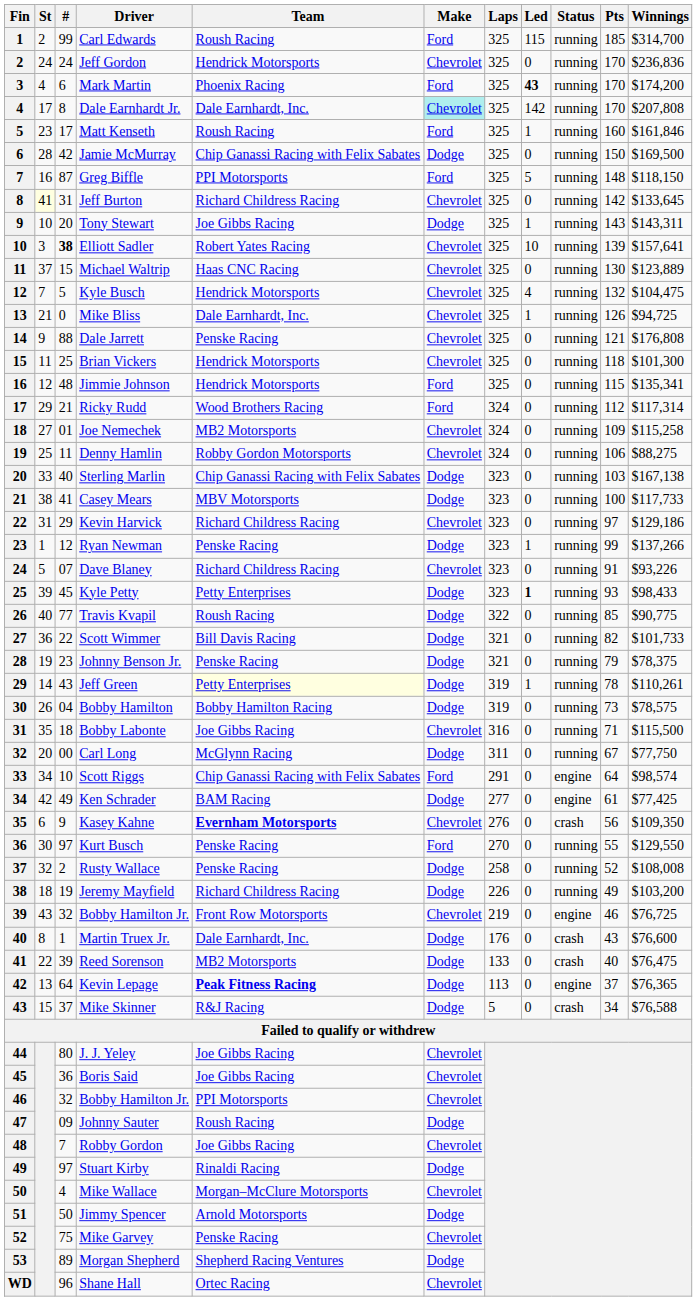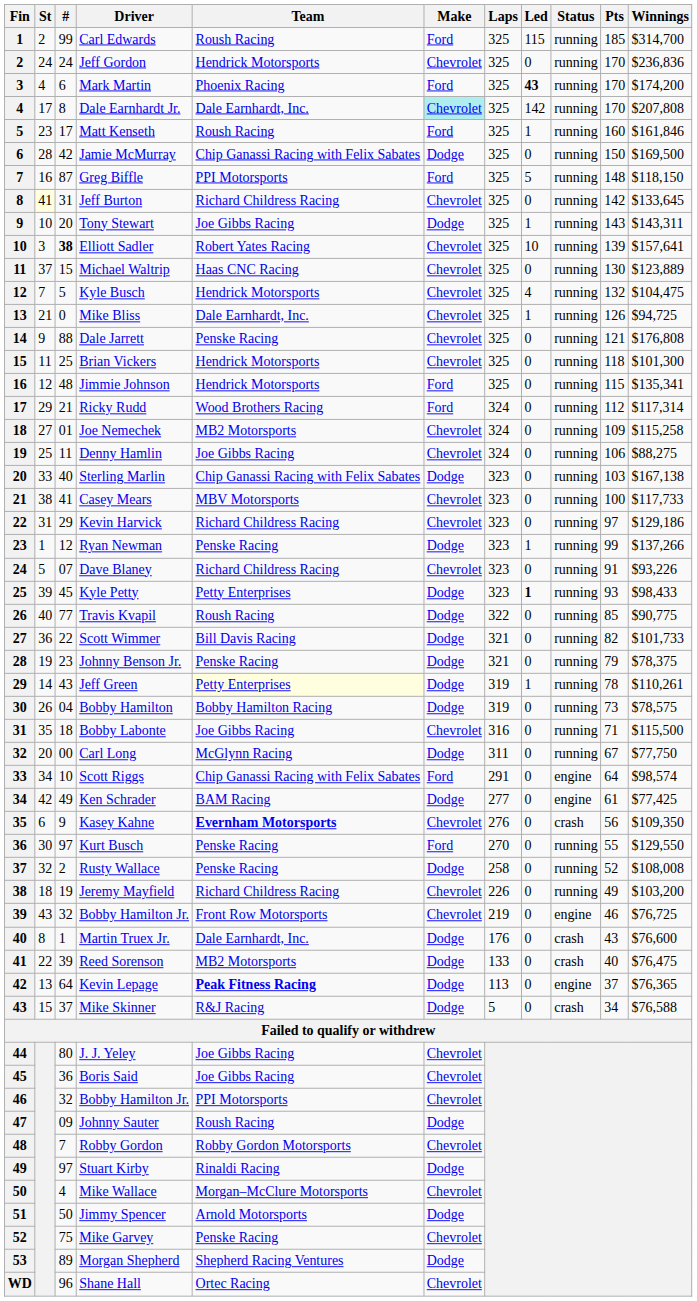 <table class="wikitable" style="font-size:95%">
 <tr>
 <th>Fin</th>
 <th>St</th>
 <th>#</th>
 <th>Driver</th>
 <th>Team</th>
 <th>Make</th>
 <th>Laps</th>
 <th>Led</th>
 <th>Status</th>
 <th>Pts</th>
 <th>Winnings</th>
 </tr>
 <tr>
 <th>1</th>
 <td>2</td>
 <td>99</td>
 <td><a href='#'>Carl Edwards</a></td>
 <td><a href='#'>Roush Racing</a></td>
 <td><a href='#'>Ford</a></td>
 <td>325</td>
 <td>115</td>
 <td>running</td>
 <td>185</td>
 <td>$314,700</td>
 </tr>
 <tr>
 <th>2</th>
 <td>24</td>
 <td>24</td>
 <td><a href='#'>Jeff Gordon</a></td>
 <td><a href='#'>Hendrick Motorsports</a></td>
 <td><a href='#'>Chevrolet</a></td>
 <td>325</td>
 <td>0</td>
 <td>running</td>
 <td>170</td>
 <td>$236,836</td>
 </tr>
 <tr>
 <th>3</th>
 <td>4</td>
 <td>6</td>
 <td><a href='#'>Mark Martin</a></td>
 <td><a href='#'>Phoenix Racing</a></td>
 <td><a href='#'>Ford</a></td>
 <td>325</td>
 <td><strong>43</strong></td>
 <td>running</td>
 <td>170</td>
 <td>$174,200</td>
 </tr>
 <tr>
 <th>4</th>
 <td>17</td>
 <td>8</td>
 <td><a href='#'>Dale Earnhardt Jr.</a></td>
 <td><a href='#'>Dale Earnhardt, Inc.</a></td>
 <td style="background: paleturquoise;"><a href='#'>Chevrolet</a></td>
 <td>325</td>
 <td>142</td>
 <td>running</td>
 <td>170</td>
 <td>$207,808</td>
 </tr>
 <tr>
 <th>5</th>
 <td>23</td>
 <td>17</td>
 <td><a href='#'>Matt Kenseth</a></td>
 <td><a href='#'>Roush Racing</a></td>
 <td><a href='#'>Ford</a></td>
 <td>325</td>
 <td>1</td>
 <td>running</td>
 <td>160</td>
 <td>$161,846</td>
 </tr>
 <tr>
 <th>6</th>
 <td>28</td>
 <td>42</td>
 <td><a href='#'>Jamie McMurray</a></td>
 <td><a href='#'>Chip Ganassi Racing with Felix Sabates</a></td>
 <td><a href='#'>Dodge</a></td>
 <td>325</td>
 <td>0</td>
 <td>running</td>
 <td>150</td>
 <td>$169,500</td>
 </tr>
 <tr>
 <th>7</th>
 <td>16</td>
 <td>87</td>
 <td><a href='#'>Greg Biffle</a></td>
 <td><a href='#'>PPI Motorsports</a></td>
 <td><a href='#'>Ford</a></td>
 <td>325</td>
 <td>5</td>
 <td>running</td>
 <td>148</td>
 <td>$118,150</td>
 </tr>
 <tr>
 <th>8</th>
 <td style="background: lightyellow;">41</td>
 <td>31</td>
 <td><a href='#'>Jeff Burton</a></td>
 <td><a href='#'>Richard Childress Racing</a></td>
 <td><a href='#'>Chevrolet</a></td>
 <td>325</td>
 <td>0</td>
 <td>running</td>
 <td>142</td>
 <td>$133,645</td>
 </tr>
 <tr>
 <th>9</th>
 <td>10</td>
 <td>20</td>
 <td><a href='#'>Tony Stewart</a></td>
 <td><a href='#'>Joe Gibbs Racing</a></td>
 <td><a href='#'>Dodge</a></td>
 <td>325</td>
 <td>1</td>
 <td>running</td>
 <td>143</td>
 <td>$143,311</td>
 </tr>
 <tr>
 <th>10</th>
 <td>3</td>
 <td><strong>38</strong></td>
 <td><a href='#'>Elliott Sadler</a></td>
 <td><a href='#'>Robert Yates Racing</a></td>
 <td><a href='#'>Chevrolet</a></td>
 <td>325</td>
 <td>10</td>
 <td>running</td>
 <td>139</td>
 <td>$157,641</td>
 </tr>
 <tr>
 <th>11</th>
 <td>37</td>
 <td>15</td>
 <td><a href='#'>Michael Waltrip</a></td>
 <td><a href='#'>Haas CNC Racing</a></td>
 <td><a href='#'>Chevrolet</a></td>
 <td>325</td>
 <td>0</td>
 <td>running</td>
 <td>130</td>
 <td>$123,889</td>
 </tr>
 <tr>
 <th>12</th>
 <td>7</td>
 <td>5</td>
 <td><a href='#'>Kyle Busch</a></td>
 <td><a href='#'>Hendrick Motorsports</a></td>
 <td><a href='#'>Chevrolet</a></td>
 <td>325</td>
 <td>4</td>
 <td>running</td>
 <td>132</td>
 <td>$104,475</td>
 </tr>
 <tr>
 <th>13</th>
 <td>21</td>
 <td>0</td>
 <td><a href='#'>Mike Bliss</a></td>
 <td><a href='#'>Dale Earnhardt, Inc.</a></td>
 <td><a href='#'>Chevrolet</a></td>
 <td>325</td>
 <td>1</td>
 <td>running</td>
 <td>126</td>
 <td>$94,725</td>
 </tr>
 <tr>
 <th>14</th>
 <td>9</td>
 <td>88</td>
 <td><a href='#'>Dale Jarrett</a></td>
 <td><a href='#'>Penske Racing</a></td>
 <td><a href='#'>Chevrolet</a></td>
 <td>325</td>
 <td>0</td>
 <td>running</td>
 <td>121</td>
 <td>$176,808</td>
 </tr>
 <tr>
 <th>15</th>
 <td>11</td>
 <td>25</td>
 <td><a href='#'>Brian Vickers</a></td>
 <td><a href='#'>Hendrick Motorsports</a></td>
 <td><a href='#'>Chevrolet</a></td>
 <td>325</td>
 <td>0</td>
 <td>running</td>
 <td>118</td>
 <td>$101,300</td>
 </tr>
 <tr>
 <th>16</th>
 <td>12</td>
 <td>48</td>
 <td><a href='#'>Jimmie Johnson</a></td>
 <td><a href='#'>Hendrick Motorsports</a></td>
 <td><a href='#'>Ford</a></td>
 <td>325</td>
 <td>0</td>
 <td>running</td>
 <td>115</td>
 <td>$135,341</td>
 </tr>
 <tr>
 <th>17</th>
 <td>29</td>
 <td>21</td>
 <td><a href='#'>Ricky Rudd</a></td>
 <td><a href='#'>Wood Brothers Racing</a></td>
 <td><a href='#'>Ford</a></td>
 <td>324</td>
 <td>0</td>
 <td>running</td>
 <td>112</td>
 <td>$117,314</td>
 </tr>
 <tr>
 <th>18</th>
 <td>27</td>
 <td>01</td>
 <td><a href='#'>Joe Nemechek</a></td>
 <td><a href='#'>MB2 Motorsports</a></td>
 <td><a href='#'>Chevrolet</a></td>
 <td>324</td>
 <td>0</td>
 <td>running</td>
 <td>109</td>
 <td>$115,258</td>
 </tr>
 <tr>
 <th>19</th>
 <td>25</td>
 <td>11</td>
 <td><a href='#'>Denny Hamlin</a></td>
-<td><a href='#'>Robby Gordon Motorsports</a></td>
+<td><a href='#'>Joe Gibbs Racing</a></td>
 <td><a href='#'>Chevrolet</a></td>
 <td>324</td>
 <td>0</td>
 <td>running</td>
 <td>106</td>
 <td>$88,275</td>
 </tr>
 <tr>
 <th>20</th>
 <td>33</td>
 <td>40</td>
 <td><a href='#'>Sterling Marlin</a></td>
 <td><a href='#'>Chip Ganassi Racing with Felix Sabates</a></td>
 <td><a href='#'>Dodge</a></td>
 <td>323</td>
 <td>0</td>
 <td>running</td>
 <td>103</td>
 <td>$167,138</td>
 </tr>
 <tr>
 <th>21</th>
 <td>38</td>
 <td>41</td>
 <td><a href='#'>Casey Mears</a></td>
 <td><a href='#'>MBV Motorsports</a></td>
-<td><a href='#'>Dodge</a></td>
+<td><a href='#'>Chevrolet</a></td>
 <td>323</td>
 <td>0</td>
 <td>running</td>
 <td>100</td>
 <td>$117,733</td>
 </tr>
 <tr>
 <th>22</th>
 <td>31</td>
 <td>29</td>
 <td><a href='#'>Kevin Harvick</a></td>
 <td><a href='#'>Richard Childress Racing</a></td>
 <td><a href='#'>Chevrolet</a></td>
 <td>323</td>
 <td>0</td>
 <td>running</td>
 <td>97</td>
 <td>$129,186</td>
 </tr>
 <tr>
 <th>23</th>
 <td>1</td>
 <td>12</td>
 <td><a href='#'>Ryan Newman</a></td>
 <td><a href='#'>Penske Racing</a></td>
 <td><a href='#'>Dodge</a></td>
 <td>323</td>
 <td>1</td>
 <td>running</td>
 <td>99</td>
 <td>$137,266</td>
 </tr>
 <tr>
 <th>24</th>
 <td>5</td>
 <td>07</td>
 <td><a href='#'>Dave Blaney</a></td>
 <td><a href='#'>Richard Childress Racing</a></td>
 <td><a href='#'>Chevrolet</a></td>
 <td>323</td>
 <td>0</td>
 <td>running</td>
 <td>91</td>
 <td>$93,226</td>
 </tr>
 <tr>
 <th>25</th>
 <td>39</td>
 <td>45</td>
 <td><a href='#'>Kyle Petty</a></td>
 <td><a href='#'>Petty Enterprises</a></td>
 <td><a href='#'>Dodge</a></td>
 <td>323</td>
 <td><strong>1</strong></td>
 <td>running</td>
 <td>93</td>
 <td>$98,433</td>
 </tr>
 <tr>
 <th>26</th>
 <td>40</td>
 <td>77</td>
 <td><a href='#'>Travis Kvapil</a></td>
 <td><a href='#'>Roush Racing</a></td>
 <td><a href='#'>Dodge</a></td>
 <td>322</td>
 <td>0</td>
 <td>running</td>
 <td>85</td>
 <td>$90,775</td>
 </tr>
 <tr>
 <th>27</th>
 <td>36</td>
 <td>22</td>
 <td><a href='#'>Scott Wimmer</a></td>
 <td><a href='#'>Bill Davis Racing</a></td>
 <td><a href='#'>Dodge</a></td>
 <td>321</td>
 <td>0</td>
 <td>running</td>
 <td>82</td>
 <td>$101,733</td>
 </tr>
 <tr>
 <th>28</th>
 <td>19</td>
 <td>23</td>
 <td><a href='#'>Johnny Benson Jr.</a></td>
 <td><a href='#'>Penske Racing</a></td>
 <td><a href='#'>Dodge</a></td>
 <td>321</td>
 <td>0</td>
 <td>running</td>
 <td>79</td>
 <td>$78,375</td>
 </tr>
 <tr>
 <th>29</th>
 <td>14</td>
 <td>43</td>
 <td><a href='#'>Jeff Green</a></td>
 <td style="background: lightyellow;"><a href='#'>Petty Enterprises</a></td>
 <td><a href='#'>Dodge</a></td>
 <td>319</td>
 <td>1</td>
 <td>running</td>
 <td>78</td>
 <td>$110,261</td>
 </tr>
 <tr>
 <th>30</th>
 <td>26</td>
 <td>04</td>
 <td><a href='#'>Bobby Hamilton</a></td>
 <td><a href='#'>Bobby Hamilton Racing</a></td>
 <td><a href='#'>Dodge</a></td>
 <td>319</td>
 <td>0</td>
 <td>running</td>
 <td>73</td>
 <td>$78,575</td>
 </tr>
 <tr>
 <th>31</th>
 <td>35</td>
 <td>18</td>
 <td><a href='#'>Bobby Labonte</a></td>
 <td><a href='#'>Joe Gibbs Racing</a></td>
 <td><a href='#'>Chevrolet</a></td>
 <td>316</td>
 <td>0</td>
 <td>running</td>
 <td>71</td>
 <td>$115,500</td>
 </tr>
 <tr>
 <th>32</th>
 <td>20</td>
 <td>00</td>
 <td><a href='#'>Carl Long</a></td>
 <td><a href='#'>McGlynn Racing</a></td>
 <td><a href='#'>Dodge</a></td>
 <td>311</td>
 <td>0</td>
 <td>running</td>
 <td>67</td>
 <td>$77,750</td>
 </tr>
 <tr>
 <th>33</th>
 <td>34</td>
 <td>10</td>
 <td><a href='#'>Scott Riggs</a></td>
 <td><a href='#'>Chip Ganassi Racing with Felix Sabates</a></td>
 <td><a href='#'>Ford</a></td>
 <td>291</td>
 <td>0</td>
 <td>engine</td>
 <td>64</td>
 <td>$98,574</td>
 </tr>
 <tr>
 <th>34</th>
 <td>42</td>
 <td>49</td>
 <td><a href='#'>Ken Schrader</a></td>
 <td><a href='#'>BAM Racing</a></td>
 <td><a href='#'>Dodge</a></td>
 <td>277</td>
 <td>0</td>
 <td>engine</td>
 <td>61</td>
 <td>$77,425</td>
 </tr>
 <tr>
 <th>35</th>
 <td>6</td>
 <td>9</td>
 <td><a href='#'>Kasey Kahne</a></td>
 <td><strong><a href='#'>Evernham Motorsports</a></strong></td>
 <td><a href='#'>Chevrolet</a></td>
 <td>276</td>
 <td>0</td>
 <td>crash</td>
 <td>56</td>
 <td>$109,350</td>
 </tr>
 <tr>
 <th>36</th>
 <td>30</td>
 <td>97</td>
 <td><a href='#'>Kurt Busch</a></td>
 <td><a href='#'>Penske Racing</a></td>
 <td><a href='#'>Ford</a></td>
 <td>270</td>
 <td>0</td>
 <td>running</td>
 <td>55</td>
 <td>$129,550</td>
 </tr>
 <tr>
 <th>37</th>
 <td>32</td>
 <td>2</td>
 <td><a href='#'>Rusty Wallace</a></td>
 <td><a href='#'>Penske Racing</a></td>
 <td><a href='#'>Dodge</a></td>
 <td>258</td>
 <td>0</td>
 <td>running</td>
 <td>52</td>
 <td>$108,008</td>
 </tr>
 <tr>
 <th>38</th>
 <td>18</td>
 <td>19</td>
 <td><a href='#'>Jeremy Mayfield</a></td>
 <td><a href='#'>Richard Childress Racing</a></td>
-<td><a href='#'>Dodge</a></td>
+<td><a href='#'>Chevrolet</a></td>
 <td>226</td>
 <td>0</td>
 <td>running</td>
 <td>49</td>
 <td>$103,200</td>
 </tr>
 <tr>
 <th>39</th>
 <td>43</td>
 <td>32</td>
 <td><a href='#'>Bobby Hamilton Jr.</a></td>
 <td><a href='#'>Front Row Motorsports</a></td>
 <td><a href='#'>Chevrolet</a></td>
 <td>219</td>
 <td>0</td>
 <td>engine</td>
 <td>46</td>
 <td>$76,725</td>
 </tr>
 <tr>
 <th>40</th>
 <td>8</td>
 <td>1</td>
 <td><a href='#'>Martin Truex Jr.</a></td>
 <td><a href='#'>Dale Earnhardt, Inc.</a></td>
 <td><a href='#'>Dodge</a></td>
 <td>176</td>
 <td>0</td>
 <td>crash</td>
 <td>43</td>
 <td>$76,600</td>
 </tr>
 <tr>
 <th>41</th>
 <td>22</td>
 <td>39</td>
 <td><a href='#'>Reed Sorenson</a></td>
 <td><a href='#'>MB2 Motorsports</a></td>
 <td><a href='#'>Dodge</a></td>
 <td>133</td>
 <td>0</td>
 <td>crash</td>
 <td>40</td>
 <td>$76,475</td>
 </tr>
 <tr>
 <th>42</th>
 <td>13</td>
 <td>64</td>
 <td><a href='#'>Kevin Lepage</a></td>
 <td><strong><a href='#'>Peak Fitness Racing</a></strong></td>
 <td><a href='#'>Dodge</a></td>
 <td>113</td>
 <td>0</td>
 <td>engine</td>
 <td>37</td>
 <td>$76,365</td>
 </tr>
 <tr>
 <th>43</th>
 <td>15</td>
 <td>37</td>
 <td><a href='#'>Mike Skinner</a></td>
 <td><a href='#'>R&J Racing</a></td>
 <td><a href='#'>Dodge</a></td>
 <td>5</td>
 <td>0</td>
 <td>crash</td>
 <td>34</td>
 <td>$76,588</td>
 </tr>
 <tr>
 <th colspan="11">Failed to qualify or withdrew</th>
 </tr>
 <tr>
 <th>44</th>
 <th rowspan="11"></th>
 <td>80</td>
 <td><a href='#'>J. J. Yeley</a></td>
 <td><a href='#'>Joe Gibbs Racing</a></td>
 <td><a href='#'>Chevrolet</a></td>
 <th colspan="5" rowspan="11"></th>
 </tr>
 <tr>
 <th>45</th>
 <td>36</td>
 <td><a href='#'>Boris Said</a></td>
 <td><a href='#'>Joe Gibbs Racing</a></td>
 <td><a href='#'>Chevrolet</a></td>
 </tr>
 <tr>
 <th>46</th>
 <td>32</td>
 <td><a href='#'>Bobby Hamilton Jr.</a></td>
 <td><a href='#'>PPI Motorsports</a></td>
 <td><a href='#'>Chevrolet</a></td>
 </tr>
 <tr>
 <th>47</th>
 <td>09</td>
 <td><a href='#'>Johnny Sauter</a></td>
 <td><a href='#'>Roush Racing</a></td>
 <td><a href='#'>Dodge</a></td>
 </tr>
 <tr>
 <th>48</th>
 <td>7</td>
 <td><a href='#'>Robby Gordon</a></td>
-<td><a href='#'>Joe Gibbs Racing</a></td>
+<td><a href='#'>Robby Gordon Motorsports</a></td>
 <td><a href='#'>Chevrolet</a></td>
 </tr>
 <tr>
 <th>49</th>
 <td>97</td>
 <td><a href='#'>Stuart Kirby</a></td>
 <td><a href='#'>Rinaldi Racing</a></td>
 <td><a href='#'>Dodge</a></td>
 </tr>
 <tr>
 <th>50</th>
 <td>4</td>
 <td><a href='#'>Mike Wallace</a></td>
 <td><a href='#'>Morgan–McClure Motorsports</a></td>
 <td><a href='#'>Chevrolet</a></td>
 </tr>
 <tr>
 <th>51</th>
 <td>50</td>
 <td><a href='#'>Jimmy Spencer</a></td>
 <td><a href='#'>Arnold Motorsports</a></td>
 <td><a href='#'>Dodge</a></td>
 </tr>
 <tr>
 <th>52</th>
 <td>75</td>
 <td><a href='#'>Mike Garvey</a></td>
 <td><a href='#'>Penske Racing</a></td>
 <td><a href='#'>Chevrolet</a></td>
 </tr>
 <tr>
 <th>53</th>
 <td>89</td>
 <td><a href='#'>Morgan Shepherd</a></td>
 <td><a href='#'>Shepherd Racing Ventures</a></td>
 <td><a href='#'>Dodge</a></td>
 </tr>
 <tr>
 <th>WD</th>
 <td>96</td>
 <td><a href='#'>Shane Hall</a></td>
 <td><a href='#'>Ortec Racing</a></td>
 <td><a href='#'>Chevrolet</a></td>
 </tr>
 </table>
